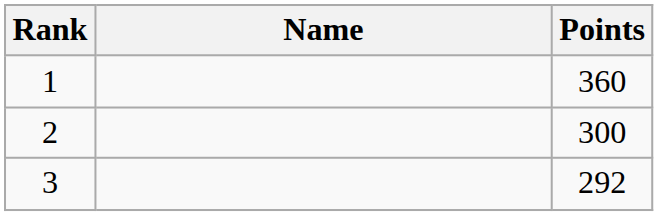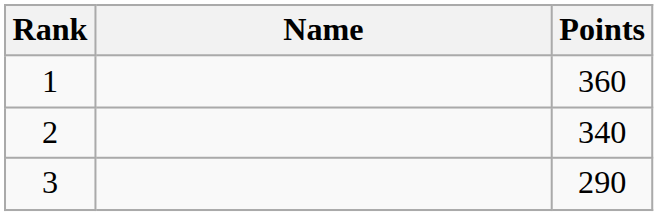 <table class="wikitable" border="1" style="text-align:center">
 <tr>
 <th width=30>Rank</th>
 <th width=220>Name</th>
 <th width=25>Points</th>
 </tr>
 <tr>
 <td>1</td>
 <td align="left"></td>
 <td>360</td>
 </tr>
 <tr>
 <td>2</td>
 <td align="left"></td>
-<td>300</td>
+<td>340</td>
 </tr>
 <tr>
 <td>3</td>
 <td align="left"></td>
-<td>292</td>
+<td>290</td>
 </tr>
 </table>
